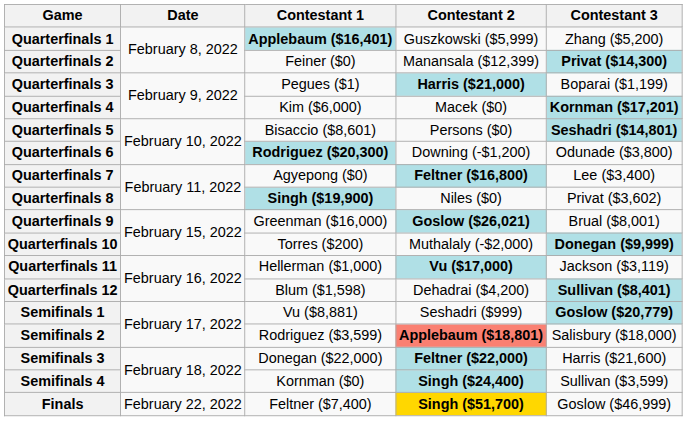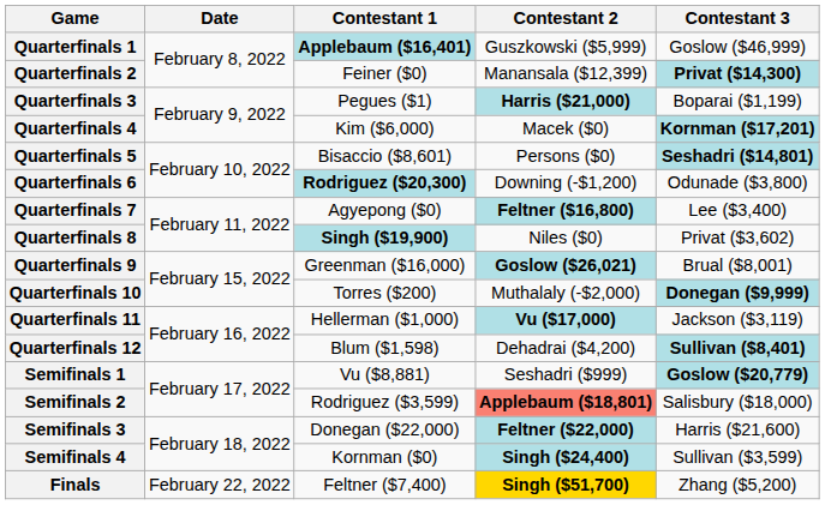 <table class="wikitable plainrowheaders" style="text-align:center;">
 <tr>
 <th scope="col">Game </th>
 <th scope="col">Date</th>
 <th scope="col">Contestant 1</th>
 <th scope="col">Contestant 2</th>
 <th scope="col">Contestant 3</th>
 </tr>
 <tr>
 <th scope="row" style="text-align:center;">Quarterfinals 1</th>
 <td rowspan="2">February 8, 2022</td>
 <th style="background:#B0E0E6">Applebaum ($16,401)</th>
 <td>Guszkowski ($5,999)</td>
-<td>Zhang ($5,200)</td>
+<td>Goslow ($46,999)<br></td>
 </tr>
 <tr>
 <th scope="row" style="text-align:center;">Quarterfinals 2</th>
 <td>Feiner ($0)</td>
 <td>Manansala ($12,399)</td>
 <th style="background:#B0E0E6">Privat ($14,300)</th>
 </tr>
 <tr>
 <th scope="row" style="text-align:center;">Quarterfinals 3</th>
 <td rowspan="2">February 9, 2022</td>
 <td>Pegues ($1)</td>
 <th style="background:#B0E0E6">Harris ($21,000)</th>
 <td>Boparai ($1,199)</td>
 </tr>
 <tr>
 <th scope="row" style="text-align:center;">Quarterfinals 4</th>
 <td>Kim ($6,000)</td>
 <td>Macek ($0)</td>
 <th style="background:#B0E0E6">Kornman ($17,201)</th>
 </tr>
 <tr>
 <th scope="row" style="text-align:center;">Quarterfinals 5</th>
 <td rowspan="2">February 10, 2022</td>
 <td>Bisaccio ($8,601)</td>
 <td>Persons ($0)</td>
 <th style="background:#B0E0E6">Seshadri ($14,801)</th>
 </tr>
 <tr>
 <th scope="row" style="text-align:center;">Quarterfinals 6</th>
 <th style="background:#B0E0E6">Rodriguez ($20,300)</th>
 <td>Downing (-$1,200)</td>
 <td>Odunade ($3,800)</td>
 </tr>
 <tr>
 <th scope="row" style="text-align:center;">Quarterfinals 7</th>
 <td rowspan="2">February 11, 2022</td>
 <td>Agyepong ($0)</td>
 <th style="background:#B0E0E6">Feltner ($16,800)</th>
 <td>Lee ($3,400)</td>
 </tr>
 <tr>
 <th scope="row" style="text-align:center;">Quarterfinals 8</th>
 <th style="background:#B0E0E6">Singh ($19,900)</th>
 <td>Niles ($0)</td>
 <td>Privat ($3,602)</td>
 </tr>
 <tr>
 <th scope="row" style="text-align:center;">Quarterfinals 9</th>
 <td rowspan="2">February 15, 2022</td>
 <td>Greenman ($16,000)</td>
 <th style="background:#B0E0E6">Goslow ($26,021)</th>
 <td>Brual ($8,001)</td>
 </tr>
 <tr>
 <th scope="row" style="text-align:center;">Quarterfinals 10</th>
 <td>Torres ($200)</td>
 <td>Muthalaly (-$2,000)</td>
 <th style="background:#B0E0E6">Donegan ($9,999)</th>
 </tr>
 <tr>
 <th scope="row" style="text-align:center;">Quarterfinals 11</th>
 <td rowspan="2">February 16, 2022</td>
 <td>Hellerman ($1,000)</td>
 <th style="background:#B0E0E6">Vu ($17,000)</th>
 <td>Jackson ($3,119)</td>
 </tr>
 <tr>
 <th scope="row" style="text-align:center;">Quarterfinals 12</th>
 <td>Blum ($1,598)</td>
 <td>Dehadrai ($4,200)</td>
 <th style="background:#B0E0E6">Sullivan ($8,401)</th>
 </tr>
 <tr>
 <th scope="row" style="text-align:center;">Semifinals 1</th>
 <td rowspan="2">February 17, 2022</td>
 <td>Vu ($8,881)</td>
 <td>Seshadri ($999)</td>
 <th style="background:#B0E0E6">Goslow ($20,779)</th>
 </tr>
 <tr>
 <th scope="row" style="text-align:center;">Semifinals 2</th>
 <td>Rodriguez ($3,599)</td>
 <th style="background:#FA8072">Applebaum ($18,801)</th>
 <td>Salisbury ($18,000)</td>
 </tr>
 <tr>
 <th scope="row" style="text-align:center;">Semifinals 3</th>
 <td rowspan="2">February 18, 2022</td>
 <td>Donegan ($22,000)</td>
 <th style="background:#B0E0E6">Feltner ($22,000)</th>
 <td>Harris ($21,600)</td>
 </tr>
 <tr>
 <th scope="row" style="text-align:center;">Semifinals 4</th>
 <td>Kornman ($0)</td>
 <th style="background:#B0E0E6">Singh ($24,400)</th>
 <td>Sullivan ($3,599)</td>
 </tr>
 <tr>
 <th scope="row" style="text-align:center;">Finals</th>
 <td>February 22, 2022</td>
 <td>Feltner ($7,400)<br></td>
 <th style="background:gold">Singh ($51,700)<br></th>
-<td>Goslow ($46,999)<br></td>
+<td>Zhang ($5,200)</td>
 </tr>
 </table>
